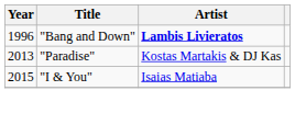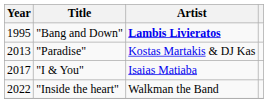 <table class="wikitable sortable">
 <tr>
 <th>Year</th>
 <th>Title</th>
 <th>Artist</th>
 <th class="unsortable"></th>
 </tr>
 <tr>
-<td>1996</td>
+<td>1995</td>
 <td>"Bang and Down"</td>
 <td><strong><a href='#'>Lambis Livieratos</a></strong></td>
 <td></td>
 </tr>
 <tr>
 <td>2013</td>
 <td>"Paradise"</td>
 <td><a href='#'>Kostas Martakis</a> & DJ Kas</td>
 <td></td>
 </tr>
 <tr>
-<td>2015</td>
+<td>2017</td>
 <td>"I & You"</td>
 <td><a href='#'>Isaias Matiaba</a></td>
 <td></td>
 </tr>
 <tr>
+<td>2022</td>
+<td>"Inside the heart"</td>
+<td>Walkman the Band</td>
+<td></td>
+</tr>
+<tr>
 </tr>
 </table>
